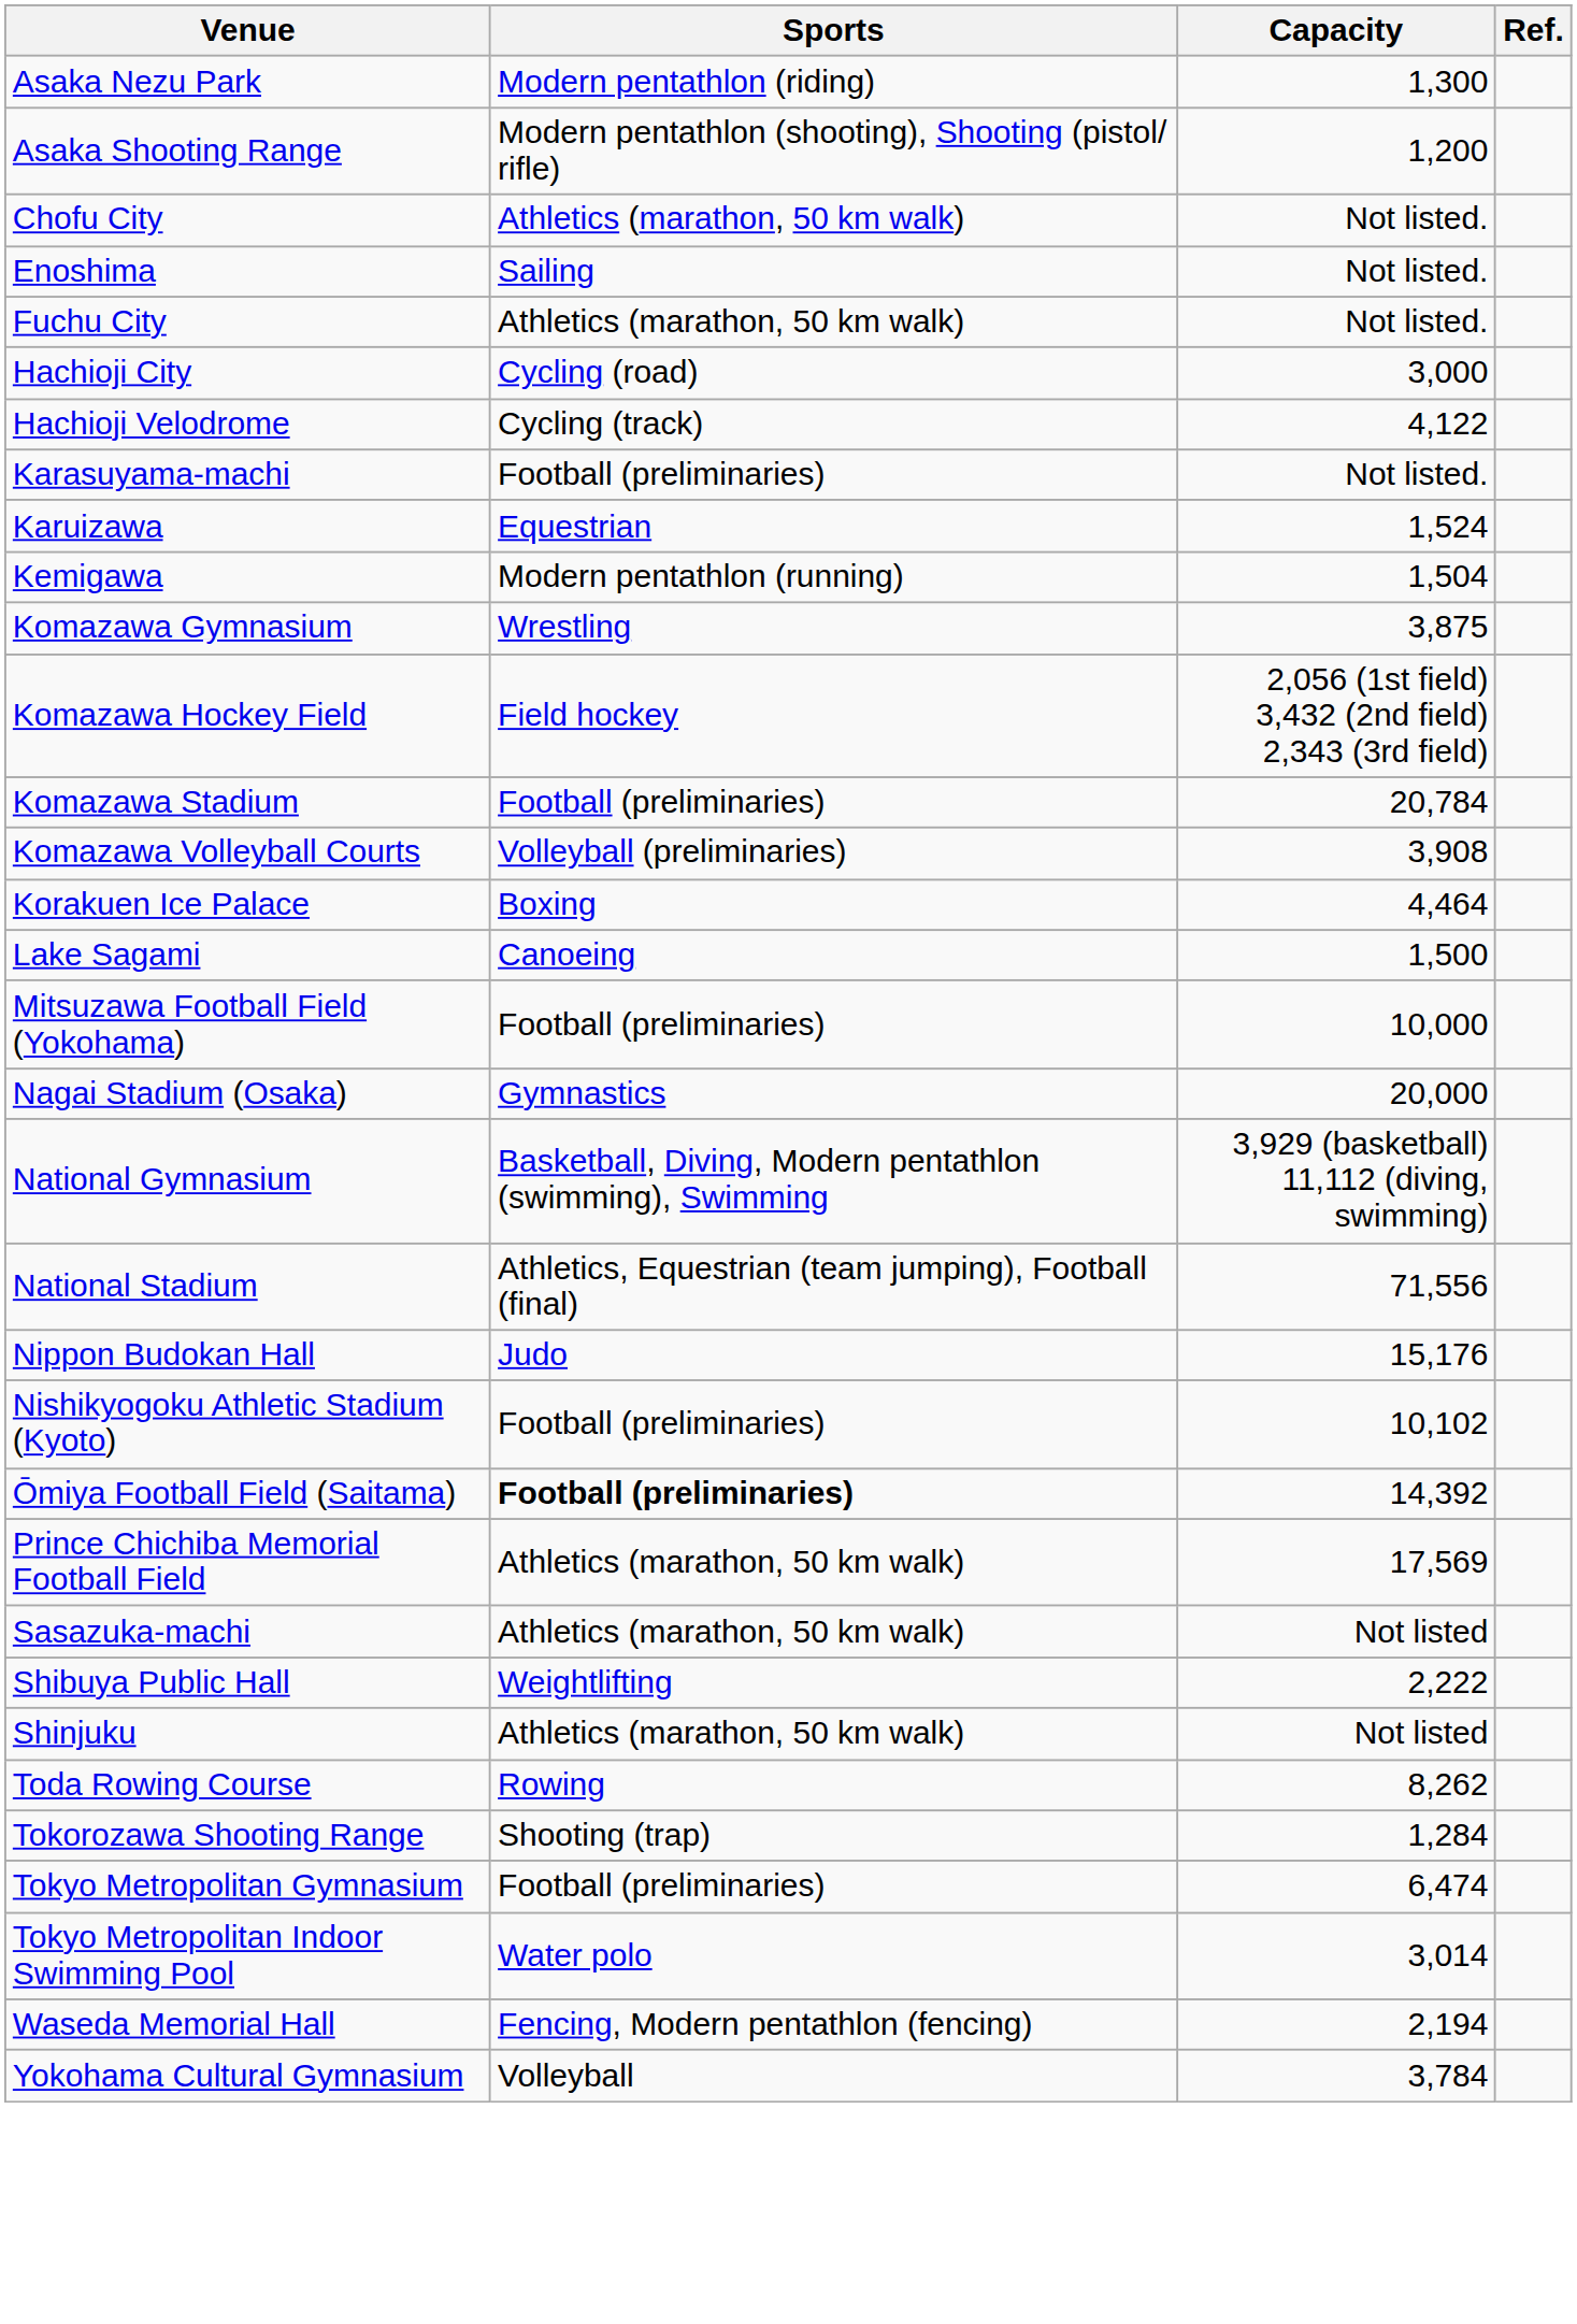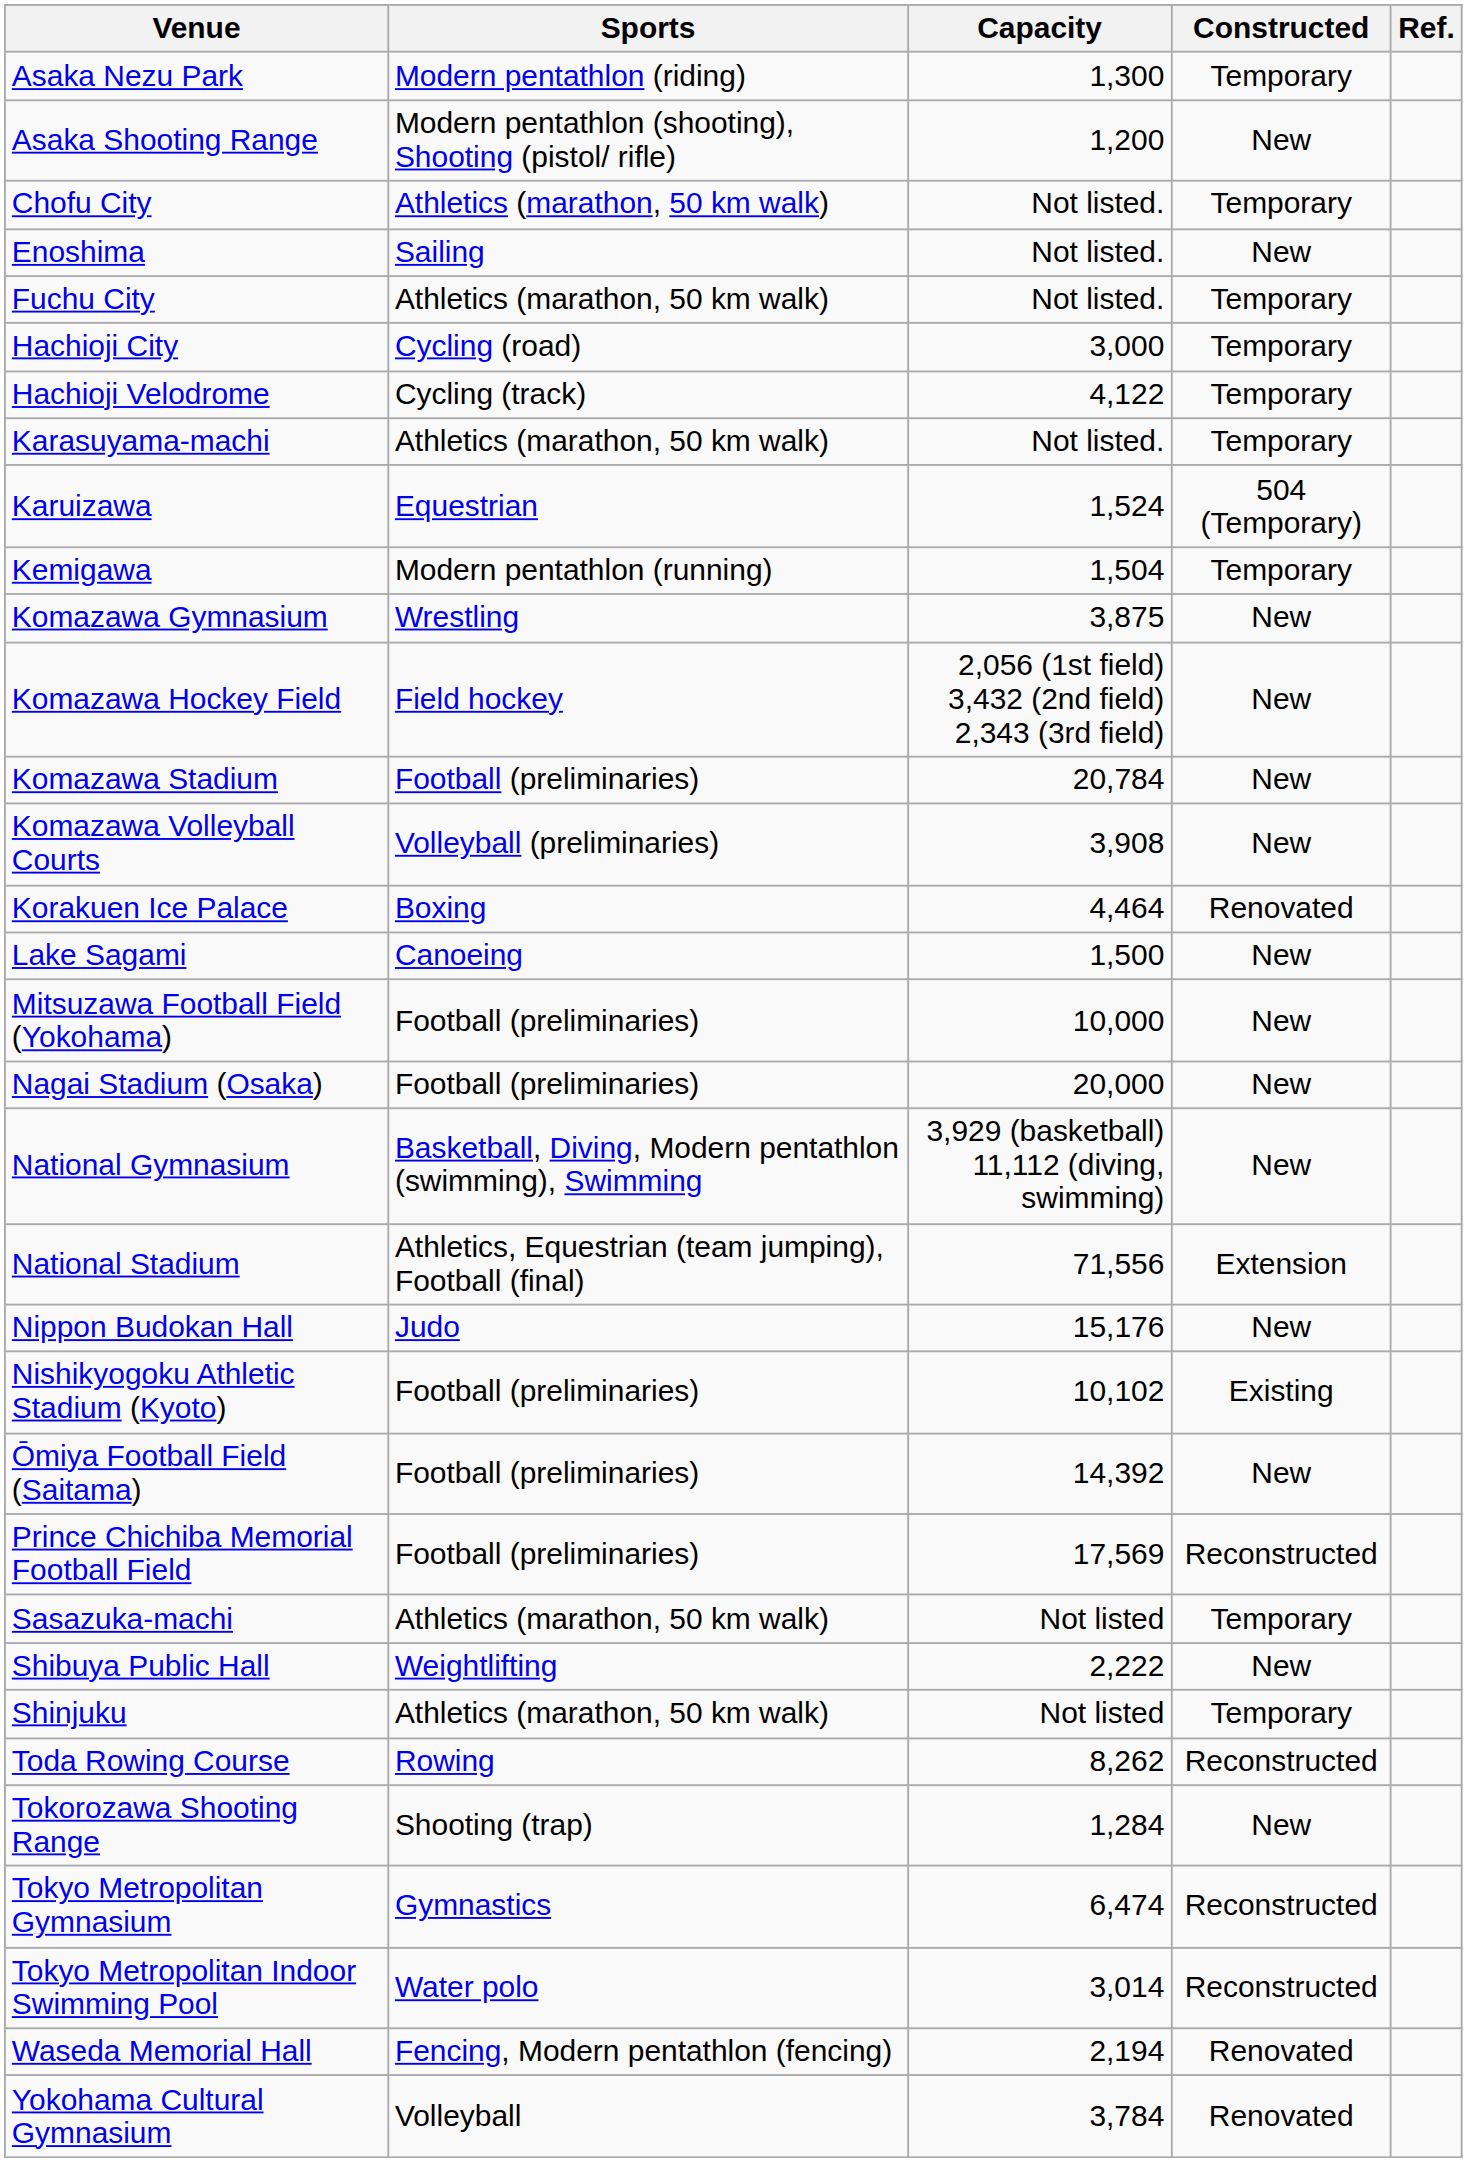 <table class="wikitable sortable" width=780px>
 <tr>
 <th>Venue</th>
 <th>Sports</th>
 <th>Capacity</th>
+<th>Constructed</th>
 <th class="unsortable">Ref.</th>
 </tr>
 <tr>
 <td><a href='#'>Asaka Nezu Park</a></td>
 <td><a href='#'>Modern pentathlon</a> (riding)</td>
 <td align="right">1,300</td>
+<td align="center">Temporary</td>
 <td align=center></td>
 </tr>
 <tr>
 <td><a href='#'>Asaka Shooting Range</a></td>
 <td>Modern pentathlon (shooting), <a href='#'>Shooting</a> (pistol/ rifle)</td>
 <td align="right">1,200</td>
+<td align="center">New</td>
 <td align=center></td>
 </tr>
 <tr>
 <td><a href='#'>Chofu City</a></td>
 <td><a href='#'>Athletics</a> (<a href='#'>marathon</a>, <a href='#'>50 km walk</a>)</td>
 <td align="right">Not listed.</td>
+<td align="center">Temporary</td>
 <td align=center></td>
 </tr>
 <tr>
 <td><a href='#'>Enoshima</a></td>
 <td><a href='#'>Sailing</a></td>
 <td align="right">Not listed.</td>
+<td align="center">New</td>
 <td align=center></td>
 </tr>
 <tr>
 <td><a href='#'>Fuchu City</a></td>
 <td>Athletics (marathon, 50 km walk)</td>
 <td align="right">Not listed.</td>
+<td align="center">Temporary</td>
 <td align=center></td>
 </tr>
 <tr>
 <td><a href='#'>Hachioji City</a></td>
 <td><a href='#'>Cycling</a> (road)</td>
 <td align="right">3,000</td>
+<td align="center">Temporary</td>
 <td align=center></td>
 </tr>
 <tr>
 <td><a href='#'>Hachioji Velodrome</a></td>
 <td>Cycling (track)</td>
 <td align="right">4,122</td>
+<td align="center">Temporary</td>
 <td align=center></td>
 </tr>
 <tr>
 <td><a href='#'>Karasuyama-machi</a></td>
-<td>Football (preliminaries)</td>
+<td>Athletics (marathon, 50 km walk)</td>
 <td align="right">Not listed.</td>
+<td align="center">Temporary</td>
 <td align=center></td>
 </tr>
 <tr>
 <td><a href='#'>Karuizawa</a></td>
 <td><a href='#'>Equestrian</a></td>
 <td align="right">1,524</td>
+<td align="center">504 (Temporary)</td>
 <td align=center></td>
 </tr>
 <tr>
 <td><a href='#'>Kemigawa</a></td>
 <td>Modern pentathlon (running)</td>
 <td align="right">1,504</td>
+<td align="center">Temporary</td>
 <td align=center></td>
 </tr>
 <tr>
 <td><a href='#'>Komazawa Gymnasium</a></td>
 <td><a href='#'>Wrestling</a></td>
 <td align="right">3,875</td>
+<td align="center">New</td>
 <td align=center></td>
 </tr>
 <tr>
 <td><a href='#'>Komazawa Hockey Field</a></td>
 <td><a href='#'>Field hockey</a></td>
 <td align="right">2,056 (1st field)<br>3,432 (2nd field)<br>2,343 (3rd field)</td>
+<td align="center">New</td>
 <td align=center></td>
 </tr>
 <tr>
 <td><a href='#'>Komazawa Stadium</a></td>
 <td><a href='#'>Football</a> (preliminaries)</td>
 <td align="right">20,784</td>
+<td align="center">New</td>
 <td align=center></td>
 </tr>
 <tr>
 <td><a href='#'>Komazawa Volleyball Courts</a></td>
 <td><a href='#'>Volleyball</a> (preliminaries)</td>
 <td align="right">3,908</td>
+<td align="center">New</td>
 <td align=center></td>
 </tr>
 <tr>
 <td><a href='#'>Korakuen Ice Palace</a></td>
 <td><a href='#'>Boxing</a></td>
 <td align="right">4,464</td>
+<td align="center">Renovated</td>
 <td align=center></td>
 </tr>
 <tr>
 <td><a href='#'>Lake Sagami</a></td>
 <td><a href='#'>Canoeing</a></td>
 <td align="right">1,500</td>
+<td align="center">New</td>
 <td align=center></td>
 </tr>
 <tr>
 <td><a href='#'>Mitsuzawa Football Field</a> (<a href='#'>Yokohama</a>)</td>
 <td>Football (preliminaries)</td>
 <td align="right">10,000</td>
+<td align="center">New</td>
 <td align=center></td>
 </tr>
 <tr>
 <td><a href='#'>Nagai Stadium</a> (<a href='#'>Osaka</a>)</td>
-<td><a href='#'>Gymnastics</a></td>
+<td>Football (preliminaries)</td>
 <td align="right">20,000</td>
+<td align="center">New</td>
 <td align=center></td>
 </tr>
 <tr>
 <td><a href='#'>National Gymnasium</a></td>
 <td><a href='#'>Basketball</a>, <a href='#'>Diving</a>, Modern pentathlon (swimming), <a href='#'>Swimming</a></td>
 <td align="right">3,929 (basketball)<br>11,112 (diving, swimming)</td>
+<td align="center">New</td>
 <td align=center></td>
 </tr>
 <tr>
 <td><a href='#'>National Stadium</a></td>
 <td>Athletics, Equestrian (team jumping), Football (final)</td>
 <td align="right">71,556</td>
+<td align=center>Extension</td>
 <td align=center></td>
 </tr>
 <tr>
 <td><a href='#'>Nippon Budokan Hall</a></td>
 <td><a href='#'>Judo</a></td>
 <td align="right">15,176</td>
+<td align=center>New</td>
 <td align=center></td>
 </tr>
 <tr>
 <td><a href='#'>Nishikyogoku Athletic Stadium</a> (<a href='#'>Kyoto</a>)</td>
 <td>Football (preliminaries)</td>
 <td align="right">10,102</td>
+<td align=center>Existing</td>
 <td align=center></td>
 </tr>
 <tr>
 <td><a href='#'>Ōmiya Football Field</a> (<a href='#'>Saitama</a>)</td>
-<td><strong>Football (preliminaries)</strong></td>
+<td>Football (preliminaries)</td>
 <td align="right">14,392</td>
+<td align=center>New</td>
 <td align=center></td>
 </tr>
 <tr>
 <td><a href='#'>Prince Chichiba Memorial Football Field</a></td>
-<td>Athletics (marathon, 50 km walk)</td>
+<td>Football (preliminaries)</td>
 <td align="right">17,569</td>
+<td align=center>Reconstructed</td>
 <td align=center></td>
 </tr>
 <tr>
 <td><a href='#'>Sasazuka-machi</a></td>
 <td>Athletics (marathon, 50 km walk)</td>
 <td align="right">Not listed</td>
+<td align=center>Temporary</td>
 <td align=center></td>
 </tr>
 <tr>
 <td><a href='#'>Shibuya Public Hall</a></td>
 <td><a href='#'>Weightlifting</a></td>
 <td align="right">2,222</td>
+<td align=center>New</td>
 <td align=center></td>
 </tr>
 <tr>
 <td><a href='#'>Shinjuku</a></td>
 <td>Athletics (marathon, 50 km walk)</td>
 <td align="right">Not listed</td>
+<td align=center>Temporary</td>
 <td align=center></td>
 </tr>
 <tr>
 <td><a href='#'>Toda Rowing Course</a></td>
 <td><a href='#'>Rowing</a></td>
 <td align="right">8,262</td>
+<td align=center>Reconstructed</td>
 <td align=center></td>
 </tr>
 <tr>
 <td><a href='#'>Tokorozawa Shooting Range</a></td>
 <td>Shooting (trap)</td>
 <td align="right">1,284</td>
+<td align=center>New</td>
 <td align=center></td>
 </tr>
 <tr>
 <td><a href='#'>Tokyo Metropolitan Gymnasium</a></td>
-<td>Football (preliminaries)</td>
+<td><a href='#'>Gymnastics</a></td>
 <td align="right">6,474</td>
+<td align=center>Reconstructed</td>
 <td align=center></td>
 </tr>
 <tr>
 <td><a href='#'>Tokyo Metropolitan Indoor Swimming Pool</a></td>
 <td><a href='#'>Water polo</a></td>
 <td align="right">3,014</td>
+<td align=center>Reconstructed</td>
 <td align=center></td>
 </tr>
 <tr>
 <td><a href='#'>Waseda Memorial Hall</a></td>
 <td><a href='#'>Fencing</a>, Modern pentathlon (fencing)</td>
 <td align="right">2,194</td>
+<td align=center>Renovated</td>
 <td align=center></td>
 </tr>
 <tr>
 <td><a href='#'>Yokohama Cultural Gymnasium</a></td>
 <td>Volleyball</td>
 <td align="right">3,784</td>
+<td align=center>Renovated</td>
 <td align=center></td>
 </tr>
 </table>
